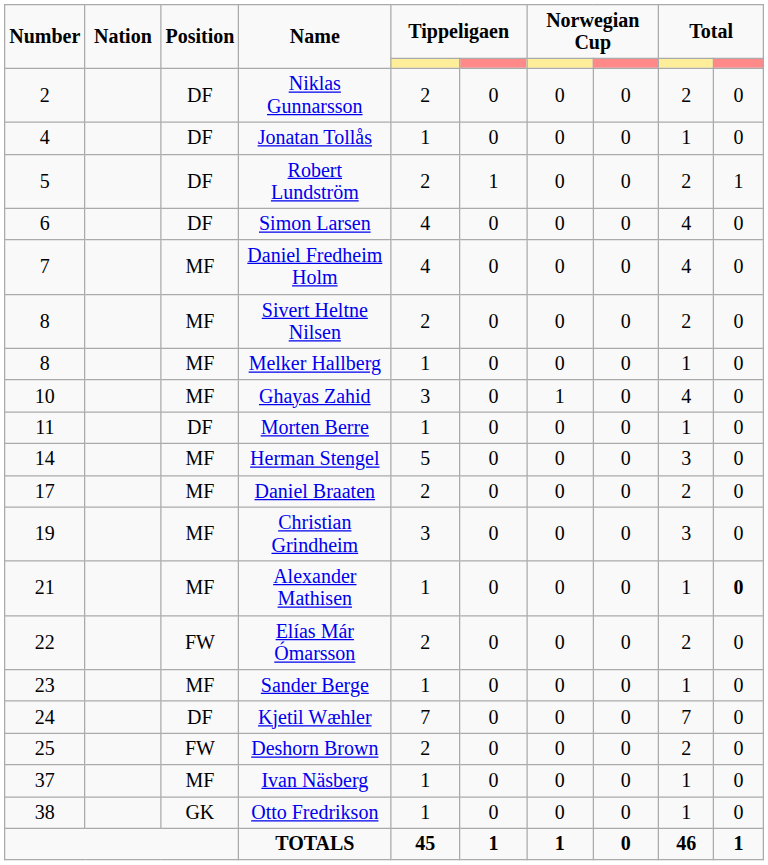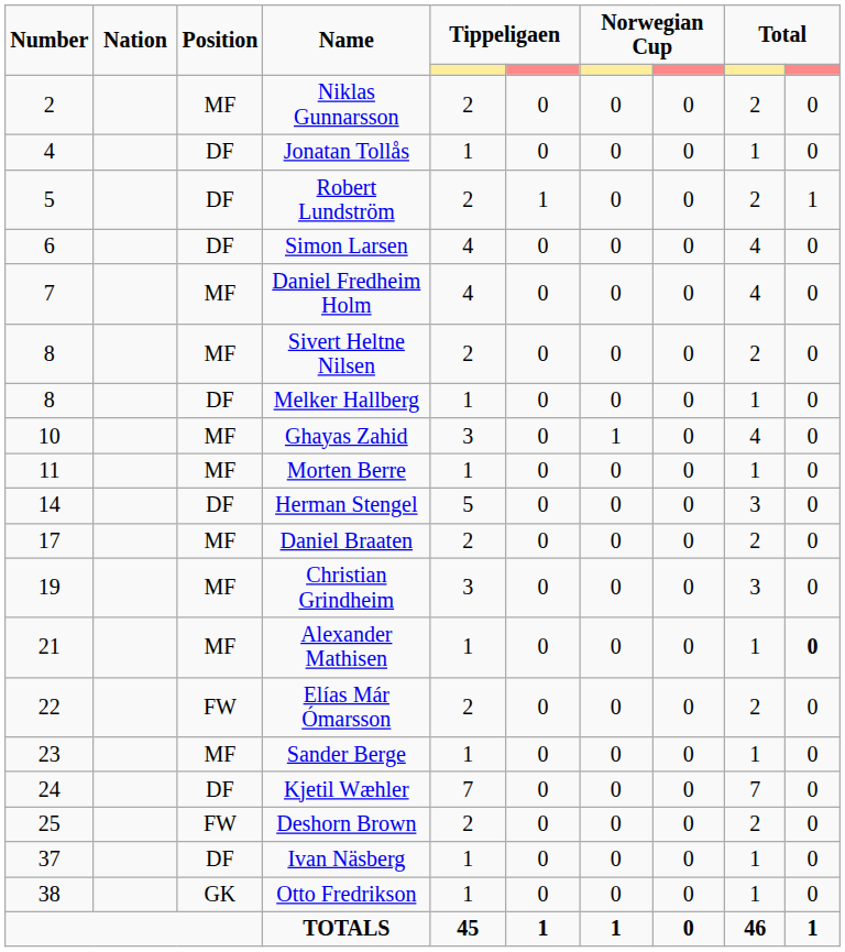 <table class="wikitable" style="font-size: 100%; text-align: center;">
 <tr>
 <td rowspan="2" width="10%" align="center"><strong>Number</strong></td>
 <td rowspan="2" width="10%" align="center"><strong>Nation</strong></td>
 <td rowspan="2" width="10%" align="center"><strong>Position</strong></td>
 <td rowspan="2" width="20%" align="center"><strong>Name</strong></td>
 <td colspan="2" align="center"><strong>Tippeligaen</strong></td>
 <td colspan="2" align="center"><strong>Norwegian Cup</strong></td>
 <td colspan="2" align="center"><strong>Total</strong></td>
 </tr>
 <tr>
 <th width=60 style="background: #FFEE99"></th>
 <th width=60 style="background: #FF8888"></th>
 <th width=60 style="background: #FFEE99"></th>
 <th width=60 style="background: #FF8888"></th>
 <th width=60 style="background: #FFEE99"></th>
 <th width=60 style="background: #FF8888"></th>
 </tr>
 <tr>
 <td>2</td>
 <td></td>
-<td>DF</td>
+<td>MF</td>
 <td><a href='#'>Niklas Gunnarsson</a></td>
 <td>2</td>
 <td>0</td>
 <td>0</td>
 <td>0</td>
 <td>2</td>
 <td>0</td>
 </tr>
 <tr>
 <td>4</td>
 <td></td>
 <td>DF</td>
 <td><a href='#'>Jonatan Tollås</a></td>
 <td>1</td>
 <td>0</td>
 <td>0</td>
 <td>0</td>
 <td>1</td>
 <td>0</td>
 </tr>
 <tr>
 <td>5</td>
 <td></td>
 <td>DF</td>
 <td><a href='#'>Robert Lundström</a></td>
 <td>2</td>
 <td>1</td>
 <td>0</td>
 <td>0</td>
 <td>2</td>
 <td>1</td>
 </tr>
 <tr>
 <td>6</td>
 <td></td>
 <td>DF</td>
 <td><a href='#'>Simon Larsen</a></td>
 <td>4</td>
 <td>0</td>
 <td>0</td>
 <td>0</td>
 <td>4</td>
 <td>0</td>
 </tr>
 <tr>
 <td>7</td>
 <td></td>
 <td>MF</td>
 <td><a href='#'>Daniel Fredheim Holm</a></td>
 <td>4</td>
 <td>0</td>
 <td>0</td>
 <td>0</td>
 <td>4</td>
 <td>0</td>
 </tr>
 <tr>
 <td>8</td>
 <td></td>
 <td>MF</td>
 <td><a href='#'>Sivert Heltne Nilsen</a></td>
 <td>2</td>
 <td>0</td>
 <td>0</td>
 <td>0</td>
 <td>2</td>
 <td>0</td>
 </tr>
 <tr>
 <td>8</td>
 <td></td>
-<td>MF</td>
+<td>DF</td>
 <td><a href='#'>Melker Hallberg</a></td>
 <td>1</td>
 <td>0</td>
 <td>0</td>
 <td>0</td>
 <td>1</td>
 <td>0</td>
 </tr>
 <tr>
 <td>10</td>
 <td></td>
 <td>MF</td>
 <td><a href='#'>Ghayas Zahid</a></td>
 <td>3</td>
 <td>0</td>
 <td>1</td>
 <td>0</td>
 <td>4</td>
 <td>0</td>
 </tr>
 <tr>
 <td>11</td>
 <td></td>
-<td>DF</td>
+<td>MF</td>
 <td><a href='#'>Morten Berre</a></td>
 <td>1</td>
 <td>0</td>
 <td>0</td>
 <td>0</td>
 <td>1</td>
 <td>0</td>
 </tr>
 <tr>
 <td>14</td>
 <td></td>
-<td>MF</td>
+<td>DF</td>
 <td><a href='#'>Herman Stengel</a></td>
 <td>5</td>
 <td>0</td>
 <td>0</td>
 <td>0</td>
 <td>3</td>
 <td>0</td>
 </tr>
 <tr>
 <td>17</td>
 <td></td>
 <td>MF</td>
 <td><a href='#'>Daniel Braaten</a></td>
 <td>2</td>
 <td>0</td>
 <td>0</td>
 <td>0</td>
 <td>2</td>
 <td>0</td>
 </tr>
 <tr>
 <td>19</td>
 <td></td>
 <td>MF</td>
 <td><a href='#'>Christian Grindheim</a></td>
 <td>3</td>
 <td>0</td>
 <td>0</td>
 <td>0</td>
 <td>3</td>
 <td>0</td>
 </tr>
 <tr>
 <td>21</td>
 <td></td>
 <td>MF</td>
 <td><a href='#'>Alexander Mathisen</a></td>
 <td>1</td>
 <td>0</td>
 <td>0</td>
 <td>0</td>
 <td>1</td>
 <td><strong>0</strong></td>
 </tr>
 <tr>
 <td>22</td>
 <td></td>
 <td>FW</td>
 <td><a href='#'>Elías Már Ómarsson</a></td>
 <td>2</td>
 <td>0</td>
 <td>0</td>
 <td>0</td>
 <td>2</td>
 <td>0</td>
 </tr>
 <tr>
 <td>23</td>
 <td></td>
 <td>MF</td>
 <td><a href='#'>Sander Berge</a></td>
 <td>1</td>
 <td>0</td>
 <td>0</td>
 <td>0</td>
 <td>1</td>
 <td>0</td>
 </tr>
 <tr>
 <td>24</td>
 <td></td>
 <td>DF</td>
 <td><a href='#'>Kjetil Wæhler</a></td>
 <td>7</td>
 <td>0</td>
 <td>0</td>
 <td>0</td>
 <td>7</td>
 <td>0</td>
 </tr>
 <tr>
 <td>25</td>
 <td></td>
 <td>FW</td>
 <td><a href='#'>Deshorn Brown</a></td>
 <td>2</td>
 <td>0</td>
 <td>0</td>
 <td>0</td>
 <td>2</td>
 <td>0</td>
 </tr>
 <tr>
 <td>37</td>
 <td></td>
-<td>MF</td>
+<td>DF</td>
 <td><a href='#'>Ivan Näsberg</a></td>
 <td>1</td>
 <td>0</td>
 <td>0</td>
 <td>0</td>
 <td>1</td>
 <td>0</td>
 </tr>
 <tr>
 <td>38</td>
 <td></td>
 <td>GK</td>
 <td><a href='#'>Otto Fredrikson</a></td>
 <td>1</td>
 <td>0</td>
 <td>0</td>
 <td>0</td>
 <td>1</td>
 <td>0</td>
 </tr>
 <tr>
 <td colspan="3"></td>
 <td><strong>TOTALS</strong></td>
 <td><strong>45</strong></td>
 <td><strong>1</strong></td>
 <td><strong>1</strong></td>
 <td><strong>0</strong></td>
 <td><strong>46</strong></td>
 <td><strong>1</strong></td>
 </tr>
 </table>
